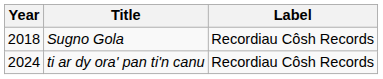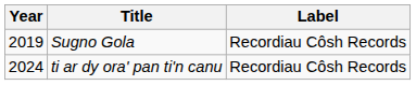 <table class="wikitable">
 <tr>
 <th>Year</th>
 <th>Title</th>
 <th>Label</th>
 </tr>
 <tr>
-<td>2018</td>
+<td>2019</td>
 <td><em>Sugno Gola</em></td>
 <td>Recordiau Côsh Records</td>
 </tr>
 <tr>
 <td>2024</td>
 <td><em>ti ar dy ora' pan ti'n canu</em></td>
 <td>Recordiau Côsh Records</td>
 </tr>
 </table>
